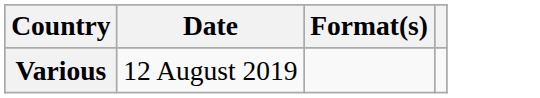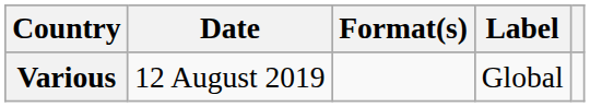 <table class="wikitable plainrowheaders">
 <tr>
 <th scope="col">Country</th>
 <th scope="col">Date</th>
 <th scope="col">Format(s)</th>
+<th scope="col">Label</th>
 <th scope="col"></th>
 </tr>
 <tr>
 <th scope="row">Various</th>
 <td>12 August 2019</td>
 <td></td>
+<td>Global</td>
 <td></td>
 </tr>
 </table>
